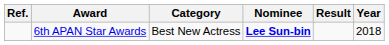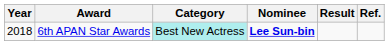 <table class="wikitable">
 <tr>
-<th>Ref.</th>
+<th>Year</th>
 <th>Award</th>
 <th>Category</th>
 <th>Nominee</th>
 <th>Result</th>
-<th>Year</th>
+<th>Ref.</th>
 </tr>
 <tr>
-<td></td>
+<td>2018</td>
 <td><a href='#'>6th APAN Star Awards</a></td>
-<td>Best New Actress</td>
+<td style="background: paleturquoise;">Best New Actress</td>
 <td><strong><a href='#'>Lee Sun-bin</a></strong></td>
 <td></td>
-<td>2018</td>
+<td></td>
 </tr>
 </table>
